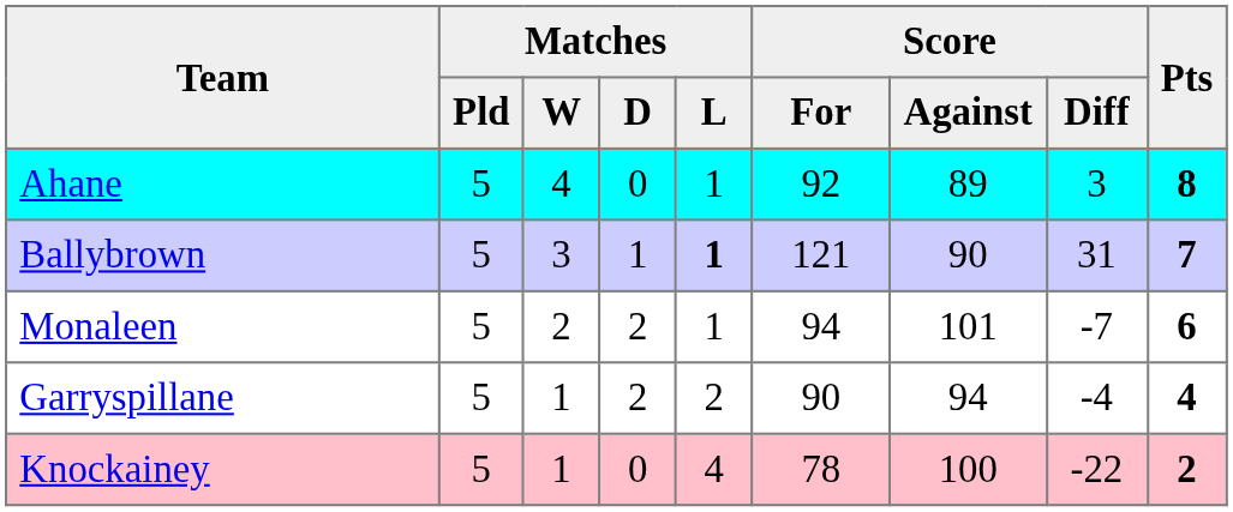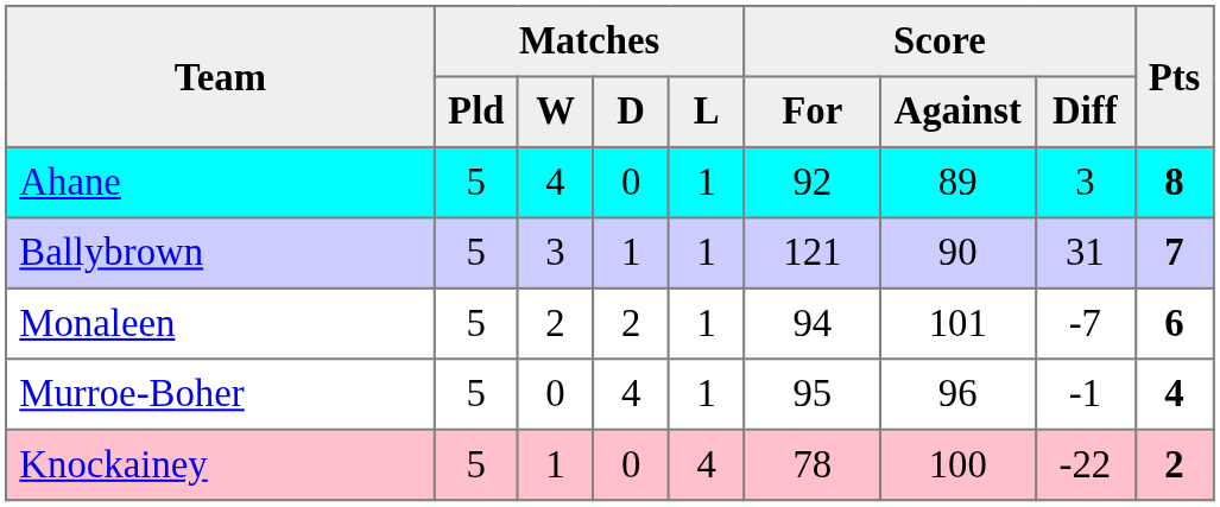 <table style=border-collapse:collapse border=1 cellspacing=0 cellpadding=5>
 <tr align=center bgcolor=#efefef>
 <th rowspan=2 width=165>Team</th>
 <th colspan=4>Matches</th>
 <th colspan=3>Score</th>
 <th rowspan=2width=20>Pts</th>
 </tr>
 <tr align=center bgcolor=#efefef>
 <th width=20>Pld</th>
 <th width=20>W</th>
 <th width=20>D</th>
 <th width=20>L</th>
 <th width=45>For</th>
 <th width=45>Against</th>
 <th width=30>Diff</th>
 </tr>
 <tr align=center style="background:#00FFFF;">
 <td style="text-align:left;"><a href='#'>Ahane</a></td>
 <td>5</td>
 <td>4</td>
 <td>0</td>
 <td>1</td>
 <td>92</td>
 <td>89</td>
 <td>3</td>
 <td><strong>8</strong></td>
 </tr>
 <tr align=center style="background:#ccccff;">
 <td style="text-align:left;"><a href='#'>Ballybrown</a></td>
 <td>5</td>
 <td>3</td>
 <td>1</td>
-<td><strong>1</strong></td>
+<td>1</td>
 <td>121</td>
 <td>90</td>
 <td>31</td>
 <td><strong>7</strong></td>
 </tr>
 <tr align=center>
 <td style="text-align:left;"><a href='#'>Monaleen</a></td>
 <td>5</td>
 <td>2</td>
 <td>2</td>
 <td>1</td>
 <td>94</td>
 <td>101</td>
 <td>-7</td>
 <td><strong>6</strong></td>
 </tr>
 <tr align=center>
-<td style="text-align:left;"><a href='#'>Garryspillane</a></td>
+<td style="text-align:left;"><a href='#'>Murroe-Boher</a></td>
 <td>5</td>
+<td>0</td>
+<td>4</td>
 <td>1</td>
-<td>2</td>
-<td>2</td>
-<td>90</td>
-<td>94</td>
-<td>-4</td>
+<td>95</td>
+<td>96</td>
+<td>-1</td>
 <td><strong>4</strong></td>
 </tr>
 <tr align=center style="background:#FFC0CB;">
 <td style="text-align:left;"><a href='#'>Knockainey</a></td>
 <td>5</td>
 <td>1</td>
 <td>0</td>
 <td>4</td>
 <td>78</td>
 <td>100</td>
 <td>-22</td>
 <td><strong>2</strong></td>
 </tr>
 </table>
